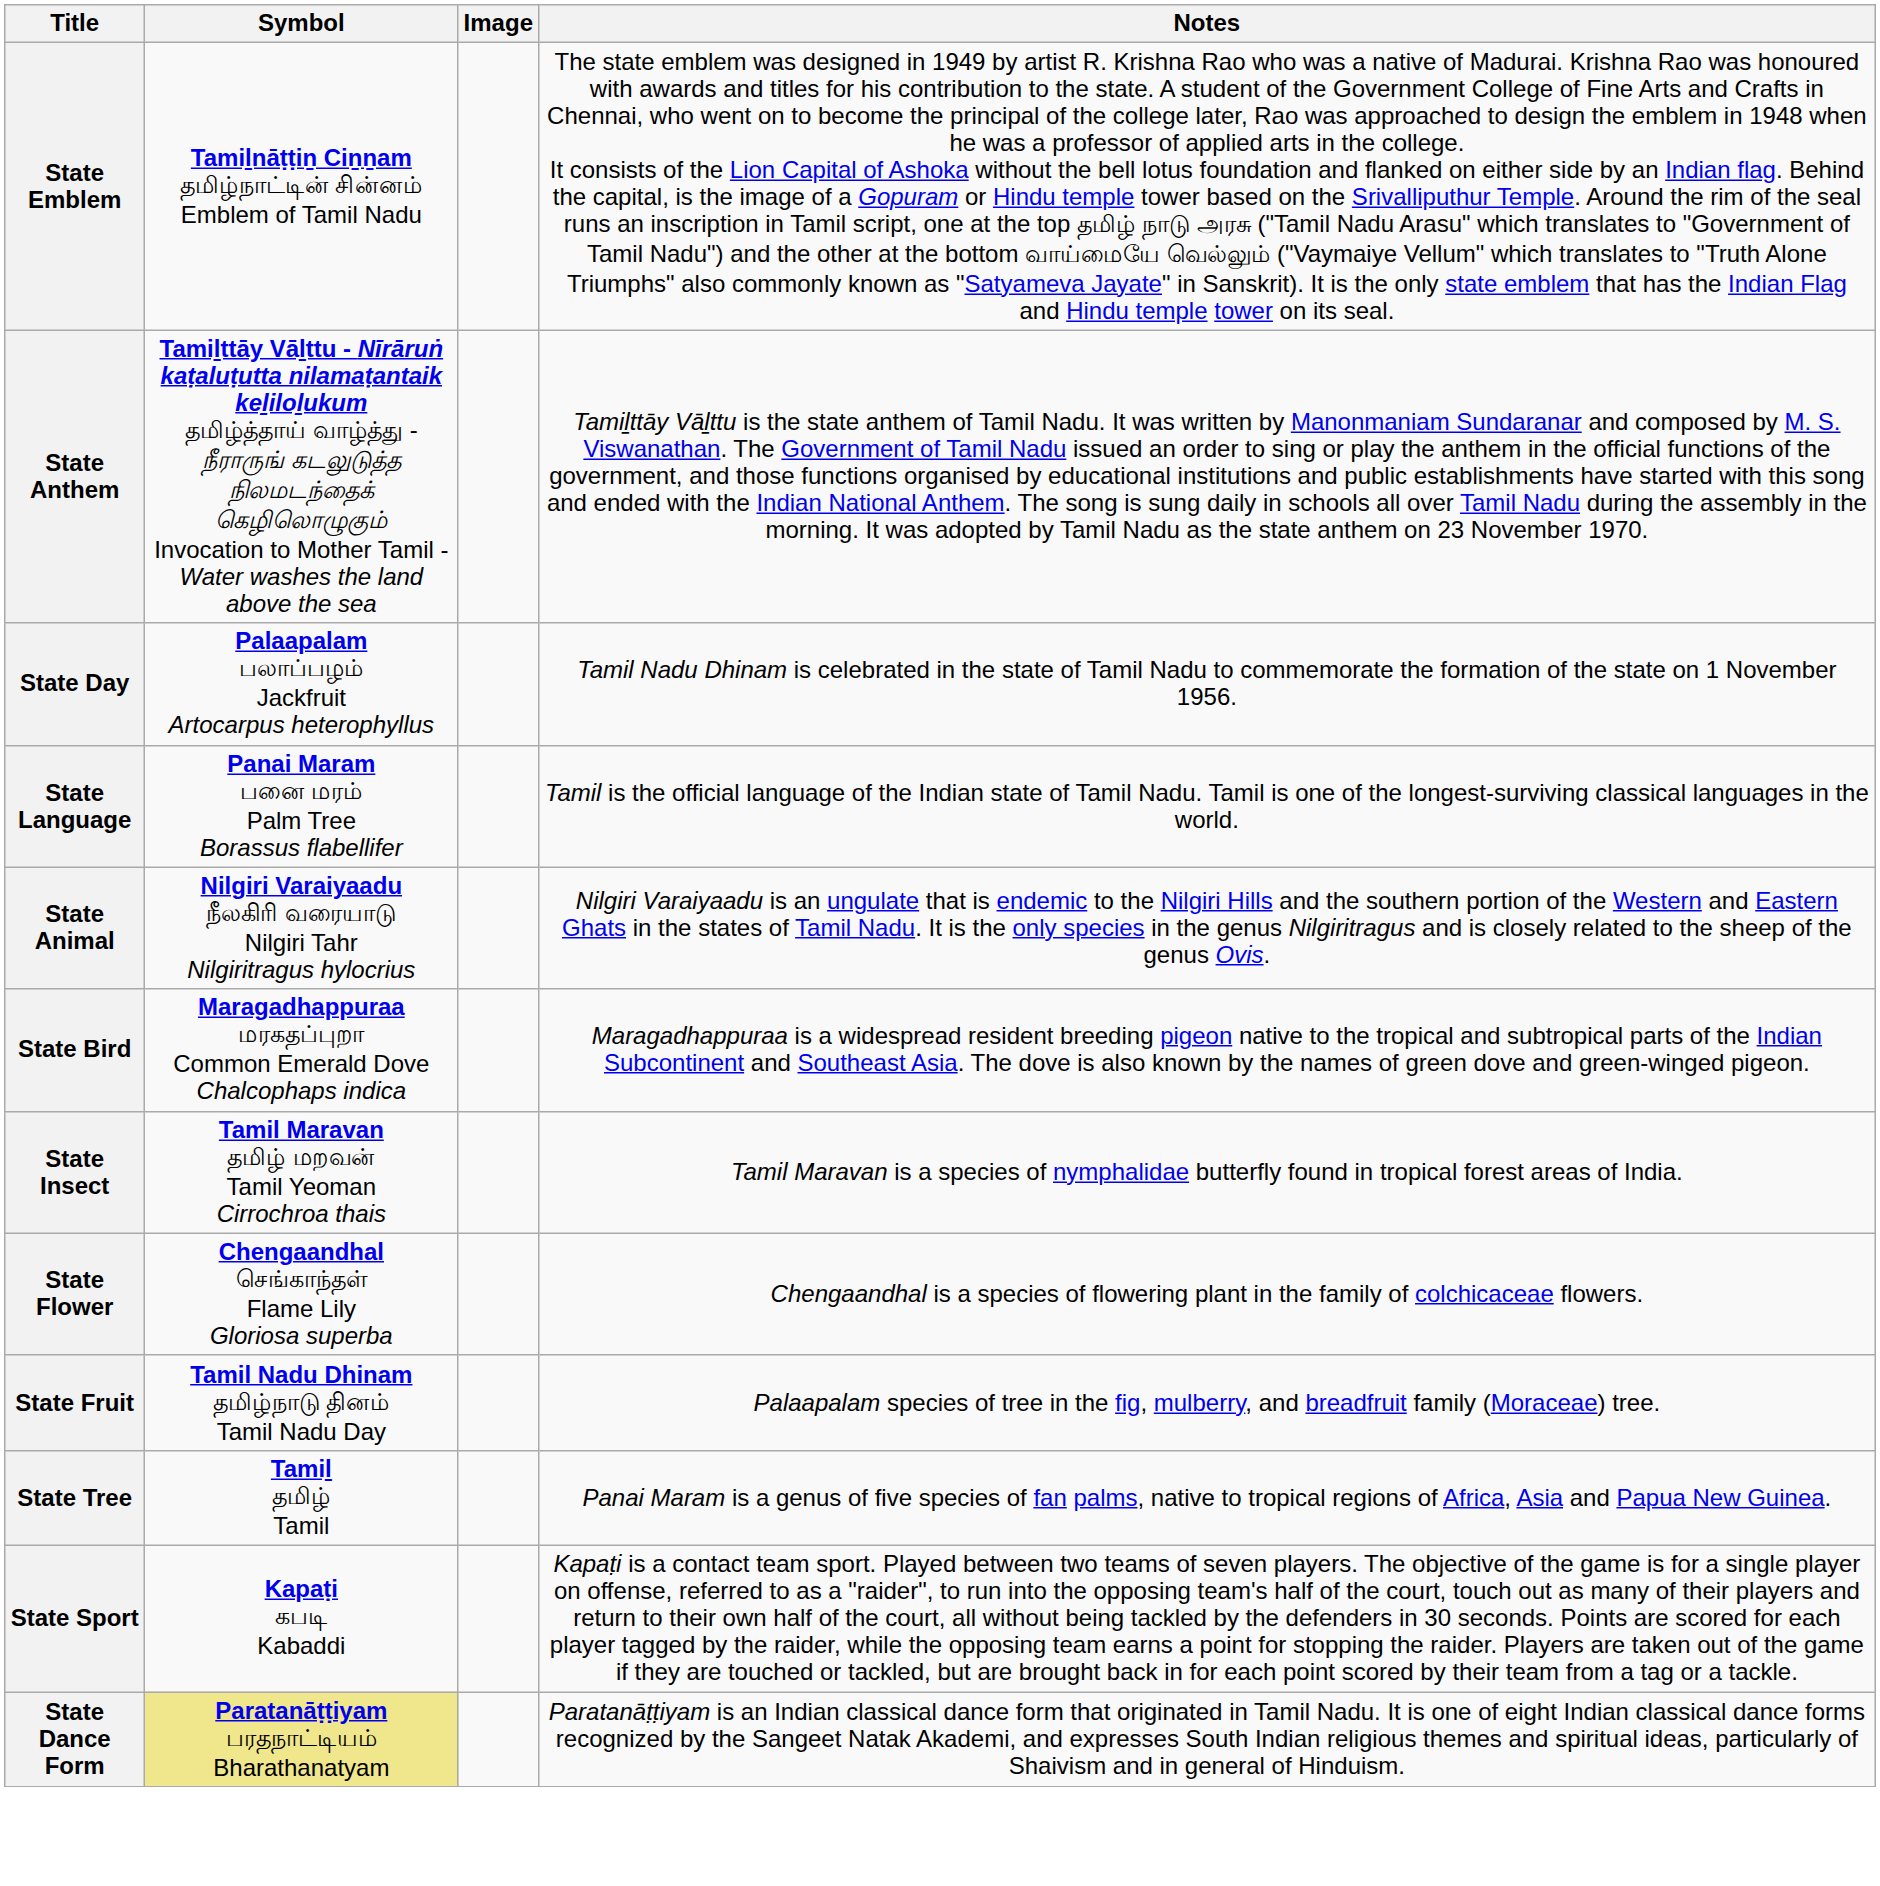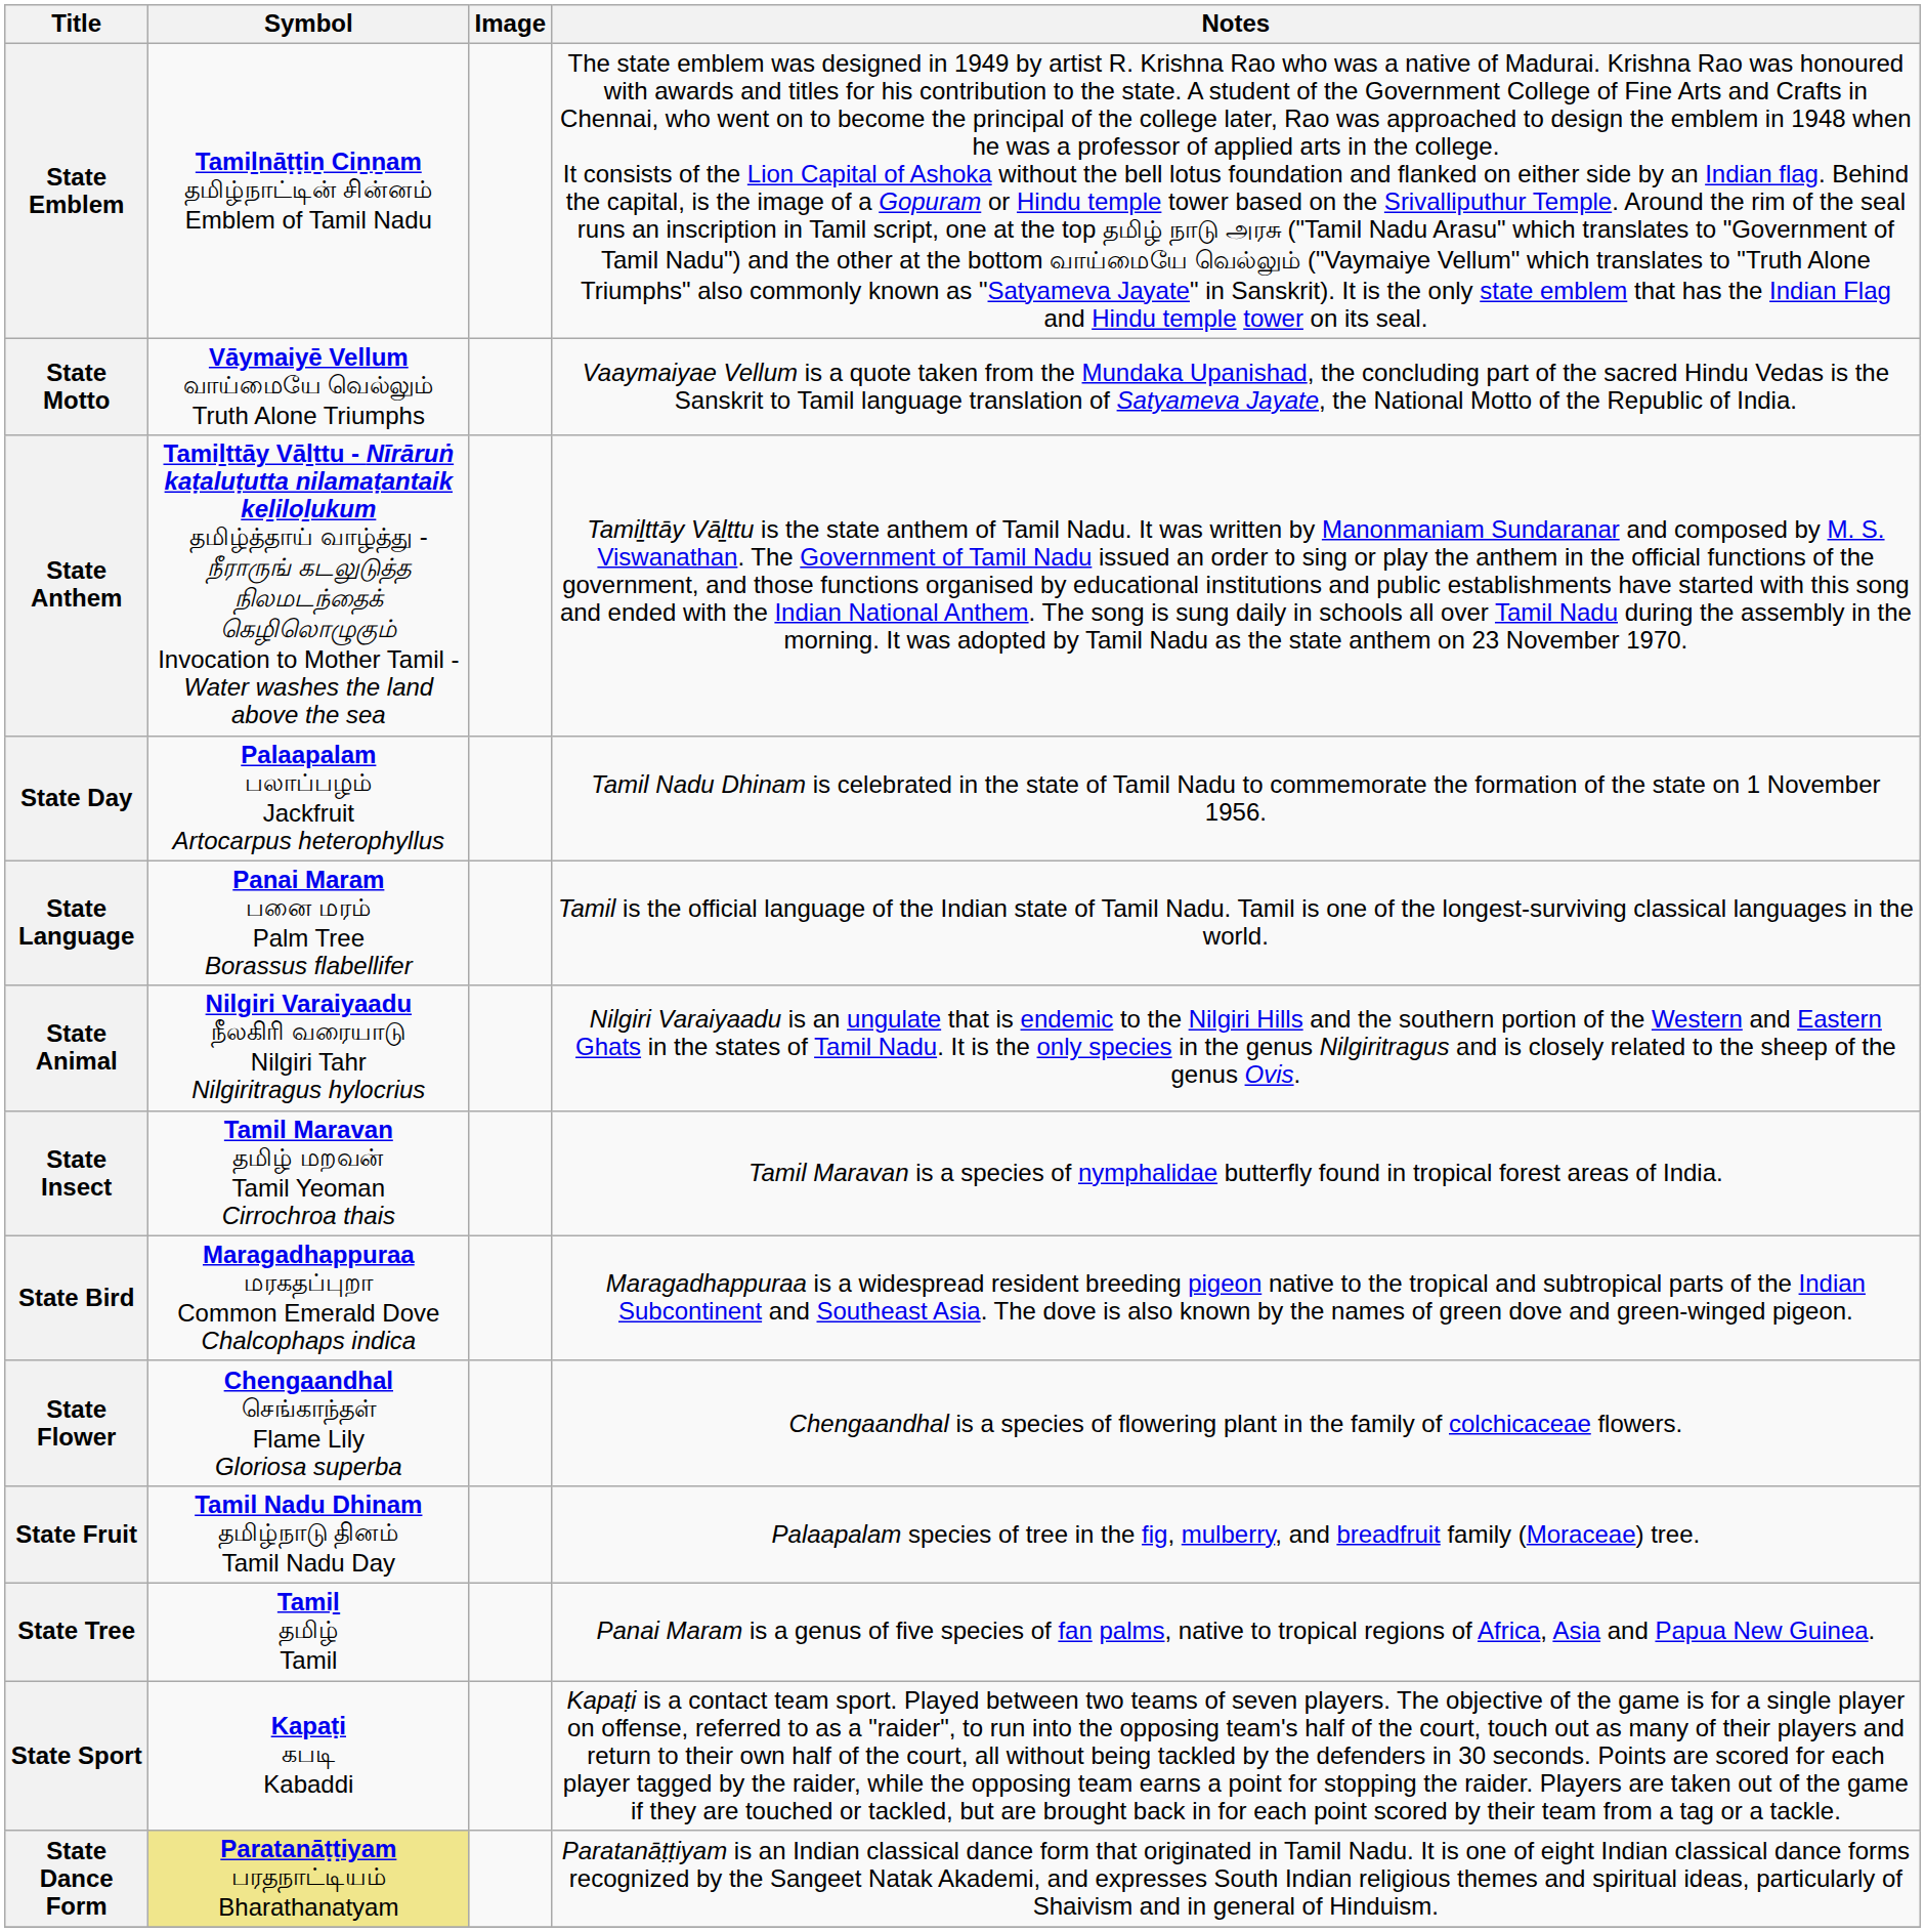 <table class="wikitable sortable" style="text-align:center;">
 <tr>
 <th>Title</th>
 <th>Symbol</th>
 <th>Image</th>
 <th>Notes</th>
 </tr>
 <tr>
 <th>State Emblem</th>
 <td><strong><a href='#'>Tamiḻnāṭṭiṉ Ciṉṉam</a></strong><br>தமிழ்நாட்டின் சின்னம்<br>Emblem of Tamil Nadu</td>
 <td></td>
 <td>The state emblem was designed in 1949 by artist R. Krishna Rao who was a native of Madurai. Krishna Rao was honoured with awards and titles for his contribution to the state. A student of the Government College of Fine Arts and Crafts in Chennai, who went on to become the principal of the college later, Rao was approached to design the emblem in 1948 when he was a professor of applied arts in the college.<br>It consists of the <a href='#'>Lion Capital of Ashoka</a> without the bell lotus foundation and flanked on either side by an <a href='#'>Indian flag</a>. Behind the capital, is the image of a <em><a href='#'>Gopuram</a></em> or <a href='#'>Hindu temple</a> tower based on the <a href='#'>Srivalliputhur Temple</a>. Around the rim of the seal runs an inscription in Tamil script, one at the top தமிழ் நாடு அரசு ("Tamil Nadu Arasu" which translates to "Government of Tamil Nadu") and the other at the bottom வாய்மையே வெல்லும் ("Vaymaiye Vellum" which translates to "Truth Alone Triumphs" also commonly known as "<a href='#'>Satyameva Jayate</a>" in Sanskrit). It is the only <a href='#'>state emblem</a> that has the <a href='#'>Indian Flag</a> and <a href='#'>Hindu temple</a> <a href='#'>tower</a> on its seal.</td>
+</tr>
+<tr>
+<th>State Motto</th>
+<td><strong><a href='#'>Vāymaiyē Vellum</a></strong><br>வாய்மையே வெல்லும்<br>Truth Alone Triumphs</td>
+<td></td>
+<td><em>Vaaymaiyae Vellum</em> is a quote taken from the <a href='#'>Mundaka Upanishad</a>, the concluding part of the sacred Hindu Vedas is the Sanskrit to Tamil language translation of <em><a href='#'>Satyameva Jayate</a></em>, the National Motto of the Republic of India.</td>
 </tr>
 <tr>
 <th>State Anthem</th>
 <td><strong><a href='#'>Tamiḻttāy Vāḻttu - <em>Nīrāruṅ kaṭaluṭutta nilamaṭantaik keḻiloḻukum</em></a></strong><br>தமிழ்த்தாய் வாழ்த்து - <em>நீராருங் கடலுடுத்த நிலமடந்தைக் கெழிலொழுகும்</em><br>Invocation to Mother Tamil - <em>Water washes the land above the sea</em></td>
 <td></td>
 <td><em>Tamiḻttāy Vāḻttu</em> is the state anthem of Tamil Nadu. It was written by <a href='#'>Manonmaniam Sundaranar</a> and composed by <a href='#'>M. S. Viswanathan</a>. The <a href='#'>Government of Tamil Nadu</a> issued an order to sing or play the anthem in the official functions of the government, and those functions organised by educational institutions and public establishments have started with this song and ended with the <a href='#'>Indian National Anthem</a>. The song is sung daily in schools all over <a href='#'>Tamil Nadu</a> during the assembly in the morning. It was adopted by Tamil Nadu as the state anthem on 23 November 1970.</td>
 </tr>
 <tr>
 <th>State Day</th>
 <td><strong><a href='#'>Palaapalam</a></strong><br>பலாப்பழம்<br>Jackfruit<br><em>Artocarpus heterophyllus</em></td>
 <td></td>
 <td><em>Tamil Nadu Dhinam</em> is celebrated in the state of Tamil Nadu to commemorate the formation of the state on 1 November 1956.</td>
 </tr>
 <tr>
 <th>State Language</th>
 <td><strong><a href='#'>Panai Maram</a></strong><br>பனை மரம்<br>Palm Tree<br><em>Borassus flabellifer</em></td>
 <td></td>
 <td><em>Tamil</em> is the official language of the Indian state of Tamil Nadu. Tamil is one of the longest-surviving classical languages in the world.</td>
 </tr>
 <tr>
 <th>State Animal</th>
 <td><strong><a href='#'>Nilgiri Varaiyaadu</a></strong><br>நீலகிரி வரையாடு<br>Nilgiri Tahr<br><em>Nilgiritragus hylocrius</em></td>
 <td></td>
 <td><em>Nilgiri Varaiyaadu</em> is an <a href='#'>ungulate</a> that is <a href='#'>endemic</a> to the <a href='#'>Nilgiri Hills</a> and the southern portion of the <a href='#'>Western</a> and <a href='#'>Eastern Ghats</a> in the states of <a href='#'>Tamil Nadu</a>. It is the <a href='#'>only species</a> in the genus <em>Nilgiritragus</em> and is closely related to the sheep of the genus <em><a href='#'>Ovis</a></em>.</td>
 </tr>
 <tr>
+<th>State Insect</th>
+<td><strong><a href='#'>Tamil Maravan</a></strong><br>தமிழ் மறவன்<br>Tamil Yeoman<br><em>Cirrochroa thais</em></td>
+<td></td>
+<td><em>Tamil Maravan</em> is a species of <a href='#'>nymphalidae</a> butterfly found in tropical forest areas of India.</td>
+</tr>
+<tr>
 <th>State Bird</th>
 <td><strong><a href='#'>Maragadhappuraa</a></strong><br>மரகதப்புறா<br>Common Emerald Dove<br><em>Chalcophaps indica</em></td>
 <td></td>
 <td><em>Maragadhappuraa</em> is a widespread resident breeding <a href='#'>pigeon</a> native to the tropical and subtropical parts of the <a href='#'>Indian Subcontinent</a> and <a href='#'>Southeast Asia</a>. The dove is also known by the names of green dove and green-winged pigeon.</td>
-</tr>
-<tr>
-<th>State Insect</th>
-<td><strong><a href='#'>Tamil Maravan</a></strong><br>தமிழ் மறவன்<br>Tamil Yeoman<br><em>Cirrochroa thais</em></td>
-<td></td>
-<td><em>Tamil Maravan</em> is a species of <a href='#'>nymphalidae</a> butterfly found in tropical forest areas of India.</td>
 </tr>
 <tr>
 <th>State Flower</th>
 <td><strong><a href='#'>Chengaandhal</a></strong><br>செங்காந்தள்<br>Flame Lily<br><em>Gloriosa superba</em></td>
 <td></td>
 <td><em>Chengaandhal</em> is a species of flowering plant in the family of <a href='#'>colchicaceae</a> flowers.</td>
 </tr>
 <tr>
 <th>State Fruit</th>
 <td><strong><a href='#'>Tamil Nadu Dhinam</a></strong><br>தமிழ்நாடு தினம்<br>Tamil Nadu Day</td>
 <td></td>
 <td><em>Palaapalam</em> species of tree in the <a href='#'>fig</a>, <a href='#'>mulberry</a>, and <a href='#'>breadfruit</a> family (<a href='#'>Moraceae</a>) tree.</td>
 </tr>
 <tr>
 <th>State Tree</th>
 <td><strong><a href='#'>Tamiḻ</a></strong><br>தமிழ்<br>Tamil</td>
 <td></td>
 <td><em>Panai Maram</em> is a genus of five species of <a href='#'>fan</a> <a href='#'>palms</a>, native to tropical regions of <a href='#'>Africa</a>, <a href='#'>Asia</a> and <a href='#'>Papua New Guinea</a>.</td>
 </tr>
 <tr>
 <th>State Sport</th>
 <td><strong><a href='#'>Kapaṭi</a></strong><br>கபடி<br>Kabaddi</td>
 <td></td>
 <td><em>Kapaṭi</em> is a contact team sport. Played between two teams of seven players. The objective of the game is for a single player on offense, referred to as a "raider", to run into the opposing team's half of the court, touch out as many of their players and return to their own half of the court, all without being tackled by the defenders in 30 seconds. Points are scored for each player tagged by the raider, while the opposing team earns a point for stopping the raider. Players are taken out of the game if they are touched or tackled, but are brought back in for each point scored by their team from a tag or a tackle.</td>
 </tr>
 <tr>
 <th>State Dance Form</th>
 <td style="background: khaki;"><strong><a href='#'>Paratanāṭṭiyam</a></strong><br>பரதநாட்டியம்<br>Bharathanatyam</td>
 <td></td>
 <td><em>Paratanāṭṭiyam</em> is an Indian classical dance form that originated in Tamil Nadu. It is one of eight Indian classical dance forms recognized by the Sangeet Natak Akademi, and expresses South Indian religious themes and spiritual ideas, particularly of Shaivism and in general of Hinduism.</td>
 </tr>
 <tr>
 </tr>
 </table>
